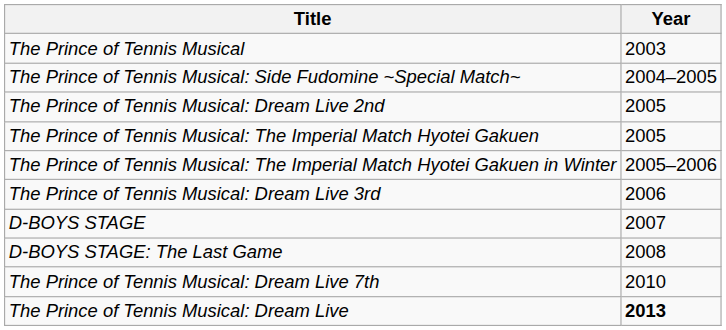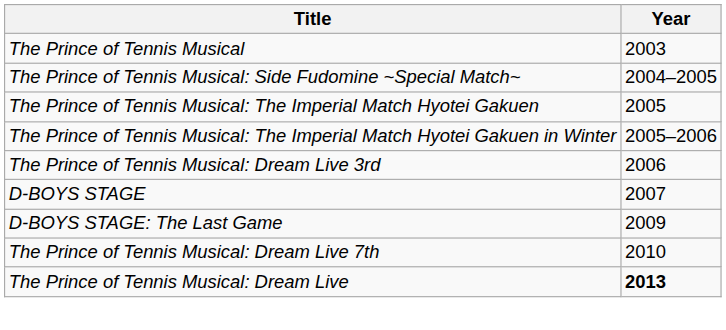 <table class="wikitable">
 <tr>
 <th>Title</th>
 <th>Year</th>
 </tr>
 <tr>
 <td><em>The Prince of Tennis Musical</em></td>
 <td>2003</td>
 </tr>
 <tr>
 <td><em>The Prince of Tennis Musical: Side Fudomine ~Special Match~</em></td>
 <td>2004–2005</td>
-</tr>
-<tr>
-<td><em>The Prince of Tennis Musical: Dream Live 2nd</em></td>
-<td>2005</td>
 </tr>
 <tr>
 <td><em>The Prince of Tennis Musical: The Imperial Match Hyotei Gakuen</em></td>
 <td>2005</td>
 </tr>
 <tr>
 <td><em>The Prince of Tennis Musical: The Imperial Match Hyotei Gakuen in Winter</em></td>
 <td>2005–2006</td>
 </tr>
 <tr>
 <td><em>The Prince of Tennis Musical: Dream Live 3rd</em></td>
 <td>2006</td>
 </tr>
 <tr>
 <td><em>D-BOYS STAGE</em></td>
 <td>2007</td>
 </tr>
 <tr>
 <td><em>D-BOYS STAGE: The Last Game</em></td>
-<td>2008</td>
+<td>2009</td>
 </tr>
 <tr>
 <td><em>The Prince of Tennis Musical: Dream Live 7th</em></td>
 <td>2010</td>
 </tr>
 <tr>
 <td><em>The Prince of Tennis Musical: Dream Live</em></td>
 <td><strong>2013</strong></td>
 </tr>
 </table>
